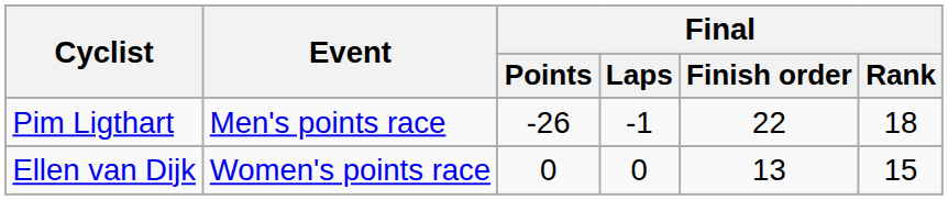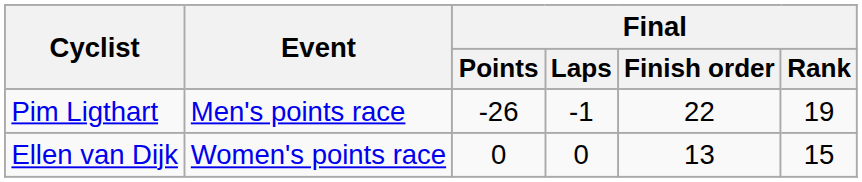 <table class="wikitable" style="font-size:90%">
 <tr>
 <th rowspan=2>Cyclist</th>
 <th rowspan=2>Event</th>
 <th colspan=4>Final</th>
 </tr>
 <tr style="font-size:95%">
 <th>Points</th>
 <th>Laps</th>
 <th>Finish order</th>
 <th>Rank</th>
 </tr>
 <tr align=center>
 <td align=left><a href='#'>Pim Ligthart</a></td>
 <td align=left><a href='#'>Men's points race</a></td>
 <td>-26</td>
 <td>-1</td>
 <td>22</td>
-<td>18</td>
+<td>19</td>
 </tr>
 <tr align=center>
 <td align=left><a href='#'>Ellen van Dijk</a></td>
 <td align=left><a href='#'>Women's points race</a></td>
 <td>0</td>
 <td>0</td>
 <td>13</td>
 <td>15</td>
 </tr>
 </table>
